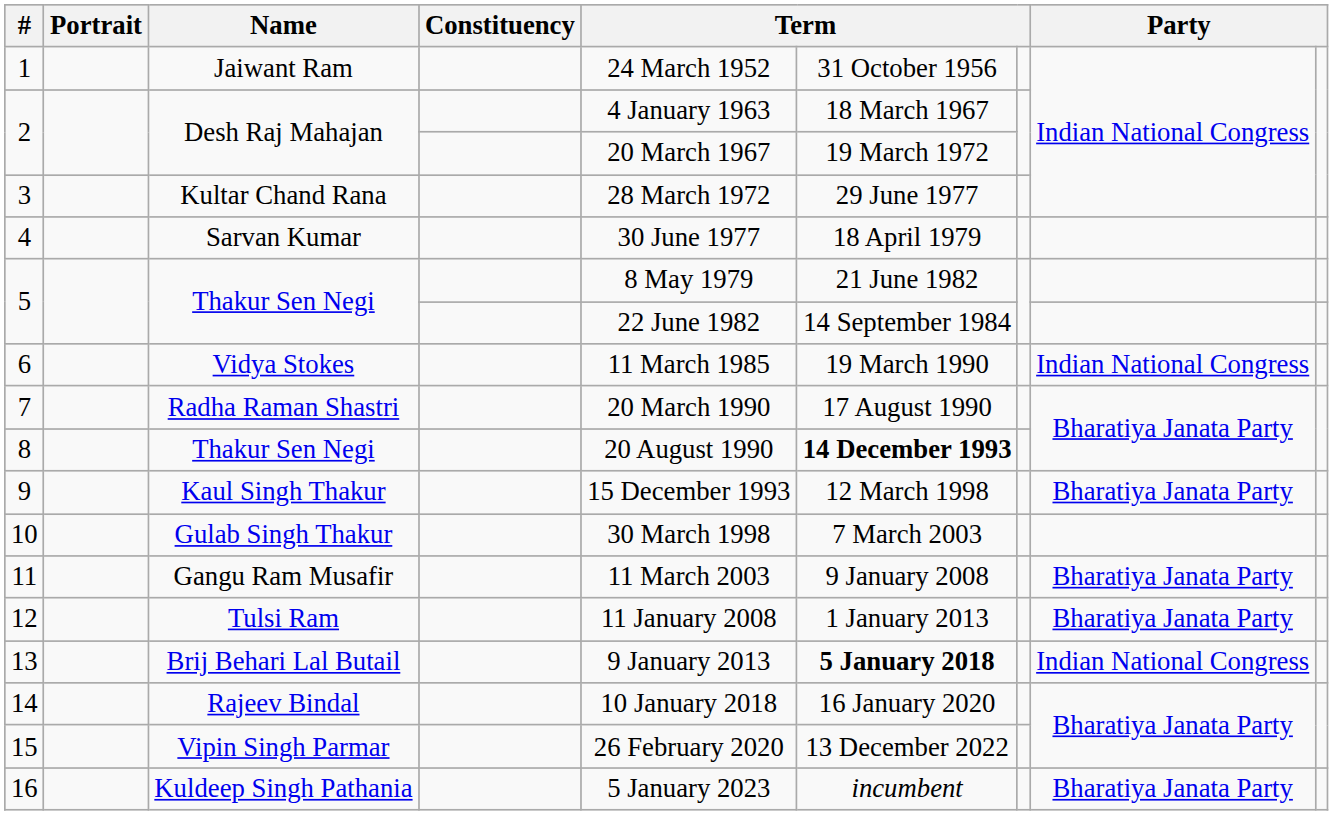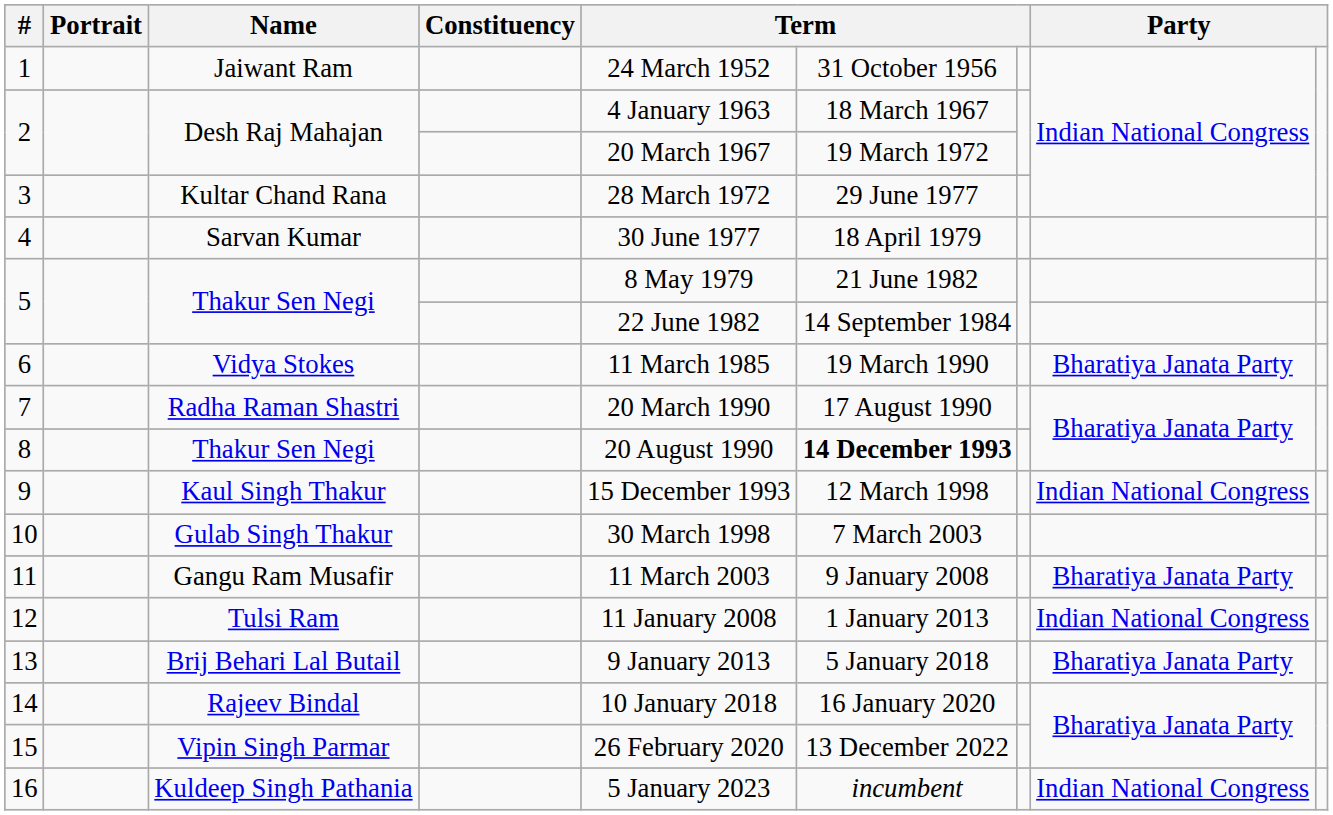 <table class="wikitable" style=text-align:center>
 <tr>
 <th scope=col>#</th>
 <th scope="col">Portrait</th>
 <th scope="col">Name</th>
 <th scope=col>Constituency</th>
 <th colspan="3" scope="col">Term</th>
 <th colspan="2">Party</th>
 </tr>
 <tr>
 <td>1</td>
 <td></td>
 <td>Jaiwant Ram</td>
 <td></td>
 <td>24 March 1952</td>
 <td>31 October 1956</td>
 <td></td>
 <td rowspan="4"><a href='#'>Indian National Congress</a></td>
 <td rowspan="4" style=background-color:></td>
 </tr>
 <tr>
 <td rowspan="2">2</td>
 <td rowspan="2"></td>
 <td rowspan="2">Desh Raj Mahajan</td>
 <td></td>
 <td>4 January 1963</td>
 <td>18 March 1967</td>
 <td rowspan="2"></td>
 </tr>
 <tr>
 <td></td>
 <td>20 March 1967</td>
 <td>19 March 1972</td>
 </tr>
 <tr>
 <td>3</td>
 <td></td>
 <td>Kultar Chand Rana</td>
 <td></td>
 <td>28 March 1972</td>
 <td>29 June 1977</td>
 <td></td>
 </tr>
 <tr>
 <td>4</td>
 <td></td>
 <td>Sarvan Kumar</td>
 <td></td>
 <td>30 June 1977</td>
 <td>18 April 1979</td>
 <td></td>
 <td></td>
 <td></td>
 </tr>
 <tr>
 <td rowspan="2">5</td>
 <td rowspan=2></td>
 <td rowspan="2"><a href='#'>Thakur Sen Negi</a></td>
 <td></td>
 <td>8 May 1979</td>
 <td>21 June 1982</td>
 <td rowspan="2"></td>
 <td></td>
 <td></td>
 </tr>
 <tr>
 <td></td>
 <td>22 June 1982</td>
 <td>14 September 1984</td>
 <td></td>
 <td></td>
 </tr>
 <tr>
 <td>6</td>
 <td></td>
 <td><a href='#'>Vidya Stokes</a></td>
 <td></td>
 <td>11 March 1985</td>
 <td>19 March 1990</td>
 <td></td>
-<td><a href='#'>Indian National Congress</a></td>
+<td><a href='#'>Bharatiya Janata Party</a></td>
 <td style=background-color:></td>
 </tr>
 <tr>
 <td>7</td>
 <td></td>
 <td><a href='#'>Radha Raman Shastri</a></td>
 <td></td>
 <td>20 March 1990</td>
 <td>17 August 1990</td>
 <td></td>
 <td rowspan="2"><a href='#'>Bharatiya Janata Party</a></td>
 <td rowspan="2" style=background-color:></td>
 </tr>
 <tr>
 <td>8</td>
 <td></td>
 <td><a href='#'>Thakur Sen Negi</a></td>
 <td></td>
 <td>20 August 1990</td>
 <td><strong>14 December 1993</strong></td>
 <td></td>
 </tr>
 <tr>
 <td>9</td>
 <td></td>
 <td><a href='#'>Kaul Singh Thakur</a></td>
 <td></td>
 <td>15 December 1993</td>
 <td>12 March 1998</td>
 <td></td>
-<td><a href='#'>Bharatiya Janata Party</a></td>
+<td><a href='#'>Indian National Congress</a></td>
 <td style=background-color:></td>
 </tr>
 <tr>
 <td>10</td>
 <td></td>
 <td><a href='#'>Gulab Singh Thakur</a></td>
 <td></td>
 <td>30 March 1998</td>
 <td>7 March 2003</td>
 <td></td>
 <td></td>
 <td></td>
 </tr>
 <tr>
 <td>11</td>
 <td></td>
 <td>Gangu Ram Musafir</td>
 <td></td>
 <td>11 March 2003</td>
 <td>9 January 2008</td>
 <td></td>
 <td><a href='#'>Bharatiya Janata Party</a></td>
 <td style=background-color:></td>
 </tr>
 <tr>
 <td>12</td>
 <td></td>
 <td><a href='#'>Tulsi Ram</a></td>
 <td></td>
 <td>11 January 2008</td>
 <td>1 January 2013</td>
 <td></td>
-<td><a href='#'>Bharatiya Janata Party</a></td>
+<td><a href='#'>Indian National Congress</a></td>
 <td style=background-color:></td>
 </tr>
 <tr>
 <td>13</td>
 <td></td>
 <td><a href='#'>Brij Behari Lal Butail</a></td>
 <td></td>
 <td>9 January 2013</td>
-<td><strong>5 January 2018</strong></td>
+<td>5 January 2018</td>
 <td></td>
-<td><a href='#'>Indian National Congress</a></td>
+<td><a href='#'>Bharatiya Janata Party</a></td>
 <td style=background-color:></td>
 </tr>
 <tr>
 <td>14</td>
 <td></td>
 <td><a href='#'>Rajeev Bindal</a></td>
 <td></td>
 <td>10 January 2018</td>
 <td>16 January 2020</td>
 <td></td>
 <td rowspan="2"><a href='#'>Bharatiya Janata Party</a></td>
 <td rowspan="2" style=background-color:></td>
 </tr>
 <tr>
 <td>15</td>
 <td></td>
 <td><a href='#'>Vipin Singh Parmar</a></td>
 <td></td>
 <td>26 February 2020</td>
 <td>13 December 2022</td>
 <td></td>
 </tr>
 <tr>
 <td>16</td>
 <td></td>
 <td><a href='#'>Kuldeep Singh Pathania</a></td>
 <td></td>
 <td>5 January 2023</td>
 <td><em>incumbent</em></td>
 <td></td>
-<td><a href='#'>Bharatiya Janata Party</a></td>
+<td><a href='#'>Indian National Congress</a></td>
 <td style=background-color:></td>
 </tr>
 </table>
